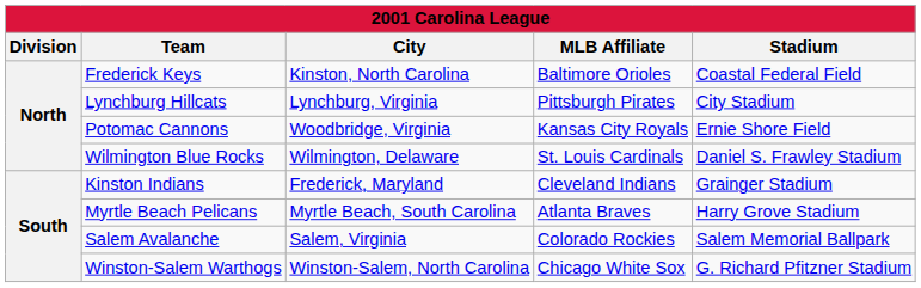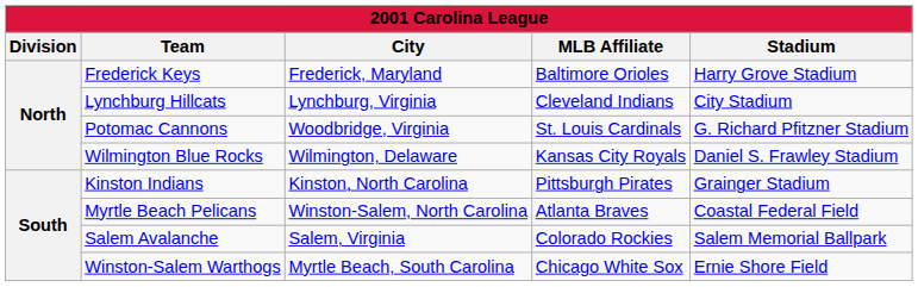 <table class="wikitable" style="width:auto">
 <tr>
 <td bgcolor="#DC143C" align="center" colspan="7"><strong><span>2001 Carolina League</span></strong></td>
 </tr>
 <tr>
 <th>Division</th>
 <th>Team</th>
 <th>City</th>
 <th>MLB Affiliate</th>
 <th>Stadium</th>
 </tr>
 <tr>
 <th rowspan="4">North</th>
 <td><a href='#'>Frederick Keys</a></td>
-<td><a href='#'>Kinston, North Carolina</a></td>
+<td><a href='#'>Frederick, Maryland</a></td>
 <td><a href='#'>Baltimore Orioles</a></td>
-<td><a href='#'>Coastal Federal Field</a></td>
+<td><a href='#'>Harry Grove Stadium</a></td>
 </tr>
 <tr>
 <td><a href='#'>Lynchburg Hillcats</a></td>
 <td><a href='#'>Lynchburg, Virginia</a></td>
-<td><a href='#'>Pittsburgh Pirates</a></td>
+<td><a href='#'>Cleveland Indians</a></td>
 <td><a href='#'>City Stadium</a></td>
 </tr>
 <tr>
 <td><a href='#'>Potomac Cannons</a></td>
 <td><a href='#'>Woodbridge, Virginia</a></td>
-<td><a href='#'>Kansas City Royals</a></td>
-<td><a href='#'>Ernie Shore Field</a></td>
+<td><a href='#'>St. Louis Cardinals</a></td>
+<td><a href='#'>G. Richard Pfitzner Stadium</a></td>
 </tr>
 <tr>
 <td><a href='#'>Wilmington Blue Rocks</a></td>
 <td><a href='#'>Wilmington, Delaware</a></td>
-<td><a href='#'>St. Louis Cardinals</a></td>
+<td><a href='#'>Kansas City Royals</a></td>
 <td><a href='#'>Daniel S. Frawley Stadium</a></td>
 </tr>
 <tr>
 <th rowspan="4">South</th>
 <td><a href='#'>Kinston Indians</a></td>
-<td><a href='#'>Frederick, Maryland</a></td>
-<td><a href='#'>Cleveland Indians</a></td>
+<td><a href='#'>Kinston, North Carolina</a></td>
+<td><a href='#'>Pittsburgh Pirates</a></td>
 <td><a href='#'>Grainger Stadium</a></td>
 </tr>
 <tr>
 <td><a href='#'>Myrtle Beach Pelicans</a></td>
-<td><a href='#'>Myrtle Beach, South Carolina</a></td>
+<td><a href='#'>Winston-Salem, North Carolina</a></td>
 <td><a href='#'>Atlanta Braves</a></td>
-<td><a href='#'>Harry Grove Stadium</a></td>
+<td><a href='#'>Coastal Federal Field</a></td>
 </tr>
 <tr>
 <td><a href='#'>Salem Avalanche</a></td>
 <td><a href='#'>Salem, Virginia</a></td>
 <td><a href='#'>Colorado Rockies</a></td>
 <td><a href='#'>Salem Memorial Ballpark</a></td>
 </tr>
 <tr>
 <td><a href='#'>Winston-Salem Warthogs</a></td>
-<td><a href='#'>Winston-Salem, North Carolina</a></td>
+<td><a href='#'>Myrtle Beach, South Carolina</a></td>
 <td><a href='#'>Chicago White Sox</a></td>
-<td><a href='#'>G. Richard Pfitzner Stadium</a></td>
+<td><a href='#'>Ernie Shore Field</a></td>
 </tr>
 </table>
